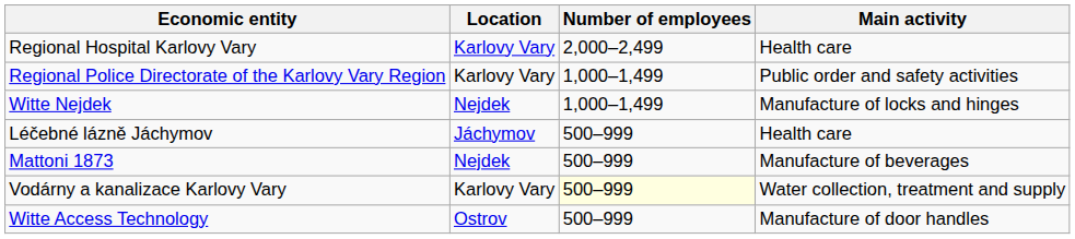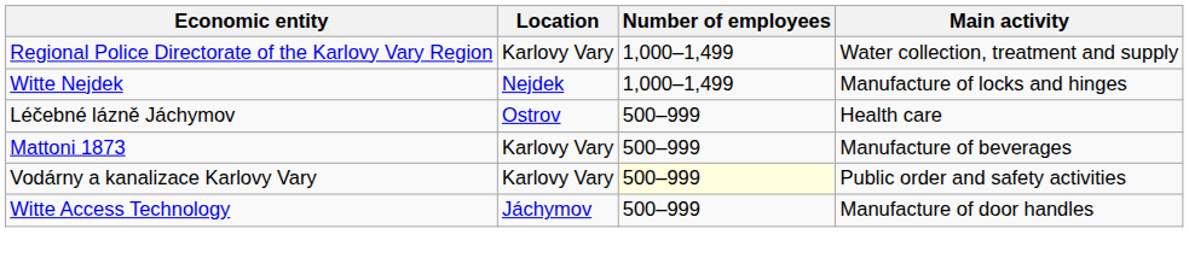 <table class="wikitable sortable">
 <tr>
 <th>Economic entity</th>
 <th>Location</th>
 <th>Number of employees</th>
 <th>Main activity</th>
 </tr>
 <tr>
-<td>Regional Hospital Karlovy Vary</td>
-<td><a href='#'>Karlovy Vary</a></td>
-<td>2,000–2,499</td>
-<td>Health care</td>
-</tr>
-<tr>
 <td><a href='#'>Regional Police Directorate of the Karlovy Vary Region</a></td>
 <td>Karlovy Vary</td>
 <td>1,000–1,499</td>
-<td>Public order and safety activities</td>
+<td>Water collection, treatment and supply</td>
 </tr>
 <tr>
 <td><a href='#'>Witte Nejdek</a></td>
 <td><a href='#'>Nejdek</a></td>
 <td>1,000–1,499</td>
 <td>Manufacture of locks and hinges</td>
 </tr>
 <tr>
 <td>Léčebné lázně Jáchymov</td>
-<td><a href='#'>Jáchymov</a></td>
+<td><a href='#'>Ostrov</a></td>
 <td>500–999</td>
 <td>Health care</td>
 </tr>
 <tr>
 <td><a href='#'>Mattoni 1873</a></td>
-<td><a href='#'>Nejdek</a></td>
+<td>Karlovy Vary</td>
 <td>500–999</td>
 <td>Manufacture of beverages</td>
 </tr>
 <tr>
 <td>Vodárny a kanalizace Karlovy Vary</td>
 <td>Karlovy Vary</td>
 <td style="background: lightyellow;">500–999</td>
-<td>Water collection, treatment and supply</td>
+<td>Public order and safety activities</td>
 </tr>
 <tr>
 <td><a href='#'>Witte Access Technology</a></td>
-<td><a href='#'>Ostrov</a></td>
+<td><a href='#'>Jáchymov</a></td>
 <td>500–999</td>
 <td>Manufacture of door handles</td>
 </tr>
 </table>
